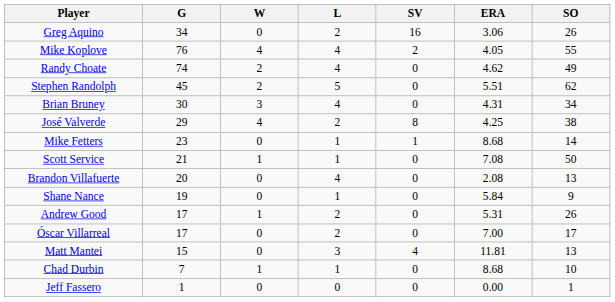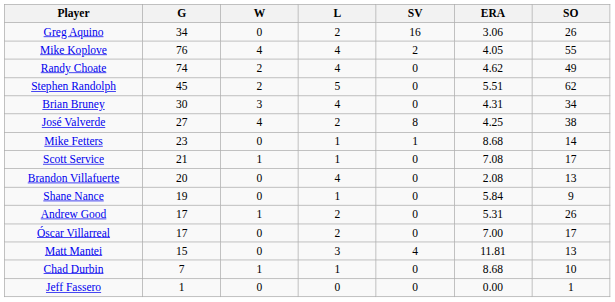 <table class="wikitable sortable">
 <tr>
 <th bgcolor="#DDDDFF" width="16%">Player</th>
 <th bgcolor="#DDDDFF" width="9%">G</th>
 <th bgcolor="#DDDDFF" width="9%">W</th>
 <th bgcolor="#DDDDFF" width="9%">L</th>
 <th bgcolor="#DDDDFF" width="9%">SV</th>
 <th bgcolor="#DDDDFF" width="9%">ERA</th>
 <th bgcolor="#DDDDFF" width="9%">SO</th>
 </tr>
 <tr align=center>
 <td><a href='#'>Greg Aquino</a></td>
 <td>34</td>
 <td>0</td>
 <td>2</td>
 <td>16</td>
 <td>3.06</td>
 <td>26</td>
 </tr>
 <tr align=center>
 <td><a href='#'>Mike Koplove</a></td>
 <td>76</td>
 <td>4</td>
 <td>4</td>
 <td>2</td>
 <td>4.05</td>
 <td>55</td>
 </tr>
 <tr align=center>
 <td><a href='#'>Randy Choate</a></td>
 <td>74</td>
 <td>2</td>
 <td>4</td>
 <td>0</td>
 <td>4.62</td>
 <td>49</td>
 </tr>
 <tr align=center>
 <td><a href='#'>Stephen Randolph</a></td>
 <td>45</td>
 <td>2</td>
 <td>5</td>
 <td>0</td>
 <td>5.51</td>
 <td>62</td>
 </tr>
 <tr align=center>
 <td><a href='#'>Brian Bruney</a></td>
 <td>30</td>
 <td>3</td>
 <td>4</td>
 <td>0</td>
 <td>4.31</td>
 <td>34</td>
 </tr>
 <tr align=center>
 <td><a href='#'>José Valverde</a></td>
-<td>29</td>
+<td>27</td>
 <td>4</td>
 <td>2</td>
 <td>8</td>
 <td>4.25</td>
 <td>38</td>
 </tr>
 <tr align=center>
 <td><a href='#'>Mike Fetters</a></td>
 <td>23</td>
 <td>0</td>
 <td>1</td>
 <td>1</td>
 <td>8.68</td>
 <td>14</td>
 </tr>
 <tr align=center>
 <td><a href='#'>Scott Service</a></td>
 <td>21</td>
 <td>1</td>
 <td>1</td>
 <td>0</td>
 <td>7.08</td>
-<td>50</td>
+<td>17</td>
 </tr>
 <tr align=center>
 <td><a href='#'>Brandon Villafuerte</a></td>
 <td>20</td>
 <td>0</td>
 <td>4</td>
 <td>0</td>
 <td>2.08</td>
 <td>13</td>
 </tr>
 <tr align=center>
 <td><a href='#'>Shane Nance</a></td>
 <td>19</td>
 <td>0</td>
 <td>1</td>
 <td>0</td>
 <td>5.84</td>
 <td>9</td>
 </tr>
 <tr align=center>
 <td><a href='#'>Andrew Good</a></td>
 <td>17</td>
 <td>1</td>
 <td>2</td>
 <td>0</td>
 <td>5.31</td>
 <td>26</td>
 </tr>
 <tr align=center>
 <td><a href='#'>Óscar Villarreal</a></td>
 <td>17</td>
 <td>0</td>
 <td>2</td>
 <td>0</td>
 <td>7.00</td>
 <td>17</td>
 </tr>
 <tr align=center>
 <td><a href='#'>Matt Mantei</a></td>
 <td>15</td>
 <td>0</td>
 <td>3</td>
 <td>4</td>
 <td>11.81</td>
 <td>13</td>
 </tr>
 <tr align=center>
 <td><a href='#'>Chad Durbin</a></td>
 <td>7</td>
 <td>1</td>
 <td>1</td>
 <td>0</td>
 <td>8.68</td>
 <td>10</td>
 </tr>
 <tr align=center>
 <td><a href='#'>Jeff Fassero</a></td>
 <td>1</td>
 <td>0</td>
 <td>0</td>
 <td>0</td>
 <td>0.00</td>
 <td>1</td>
 </tr>
 </table>
